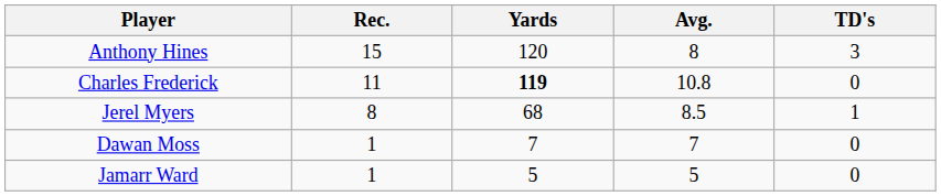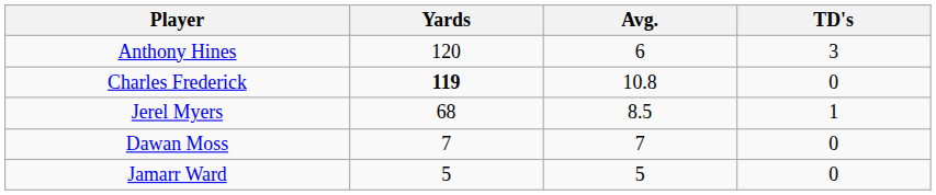 <table class="wikitable sortable">
 <tr>
 <th bgcolor="#DDDDFF" width="16%">Player</th>
-<th bgcolor="#DDDDFF" width="9%">Rec.</th>
 <th bgcolor="#DDDDFF" width="9%">Yards</th>
 <th bgcolor="#DDDDFF" width="9%">Avg.</th>
 <th bgcolor="#DDDDFF" width="9%">TD's</th>
 </tr>
 <tr align="center">
 <td><a href='#'>Anthony Hines</a></td>
-<td>15</td>
 <td>120</td>
-<td>8</td>
+<td>6</td>
 <td>3</td>
 </tr>
 <tr align="center">
 <td><a href='#'>Charles Frederick</a></td>
-<td>11</td>
 <td><strong>119</strong></td>
 <td>10.8</td>
 <td>0</td>
 </tr>
 <tr align="center">
 <td><a href='#'>Jerel Myers</a></td>
-<td>8</td>
 <td>68</td>
 <td>8.5</td>
 <td>1</td>
 </tr>
 <tr align="center">
 <td><a href='#'>Dawan Moss</a></td>
-<td>1</td>
 <td>7</td>
 <td>7</td>
 <td>0</td>
 </tr>
 <tr align="center">
 <td><a href='#'>Jamarr Ward</a></td>
-<td>1</td>
 <td>5</td>
 <td>5</td>
 <td>0</td>
 </tr>
 </table>
